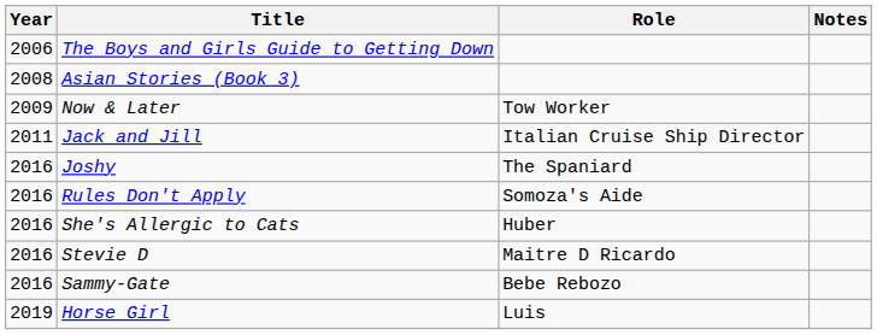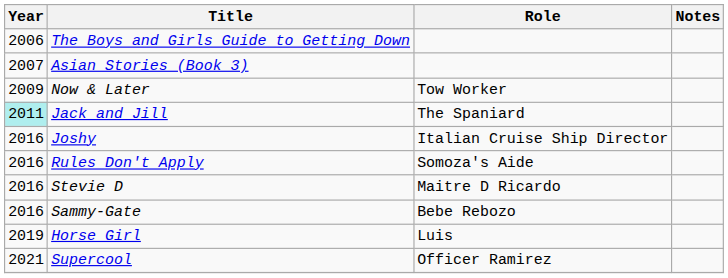 <table class="wikitable sortable">
 <tr>
 <th>Year</th>
 <th>Title</th>
 <th>Role</th>
 <th class="unsortable">Notes</th>
 </tr>
 <tr>
 <td>2006</td>
 <td><em><a href='#'>The Boys and Girls Guide to Getting Down</a></em></td>
 <td></td>
 <td></td>
 </tr>
 <tr>
-<td>2008</td>
+<td>2007</td>
 <td><em><a href='#'>Asian Stories (Book 3)</a></em></td>
 <td></td>
 <td></td>
 </tr>
 <tr>
 <td>2009</td>
 <td><em>Now & Later</em></td>
 <td>Tow Worker</td>
 <td></td>
 </tr>
 <tr>
-<td>2011</td>
+<td style="background: paleturquoise;">2011</td>
 <td><em><a href='#'>Jack and Jill</a></em></td>
-<td>Italian Cruise Ship Director</td>
+<td>The Spaniard</td>
 <td></td>
 </tr>
 <tr>
 <td>2016</td>
 <td><em><a href='#'>Joshy</a></em></td>
-<td>The Spaniard</td>
+<td>Italian Cruise Ship Director</td>
 <td></td>
 </tr>
 <tr>
 <td>2016</td>
 <td><em><a href='#'>Rules Don't Apply</a></em></td>
 <td>Somoza's Aide</td>
-<td></td>
-</tr>
-<tr>
-<td>2016</td>
-<td><em>She's Allergic to Cats</em></td>
-<td>Huber</td>
 <td></td>
 </tr>
 <tr>
 <td>2016</td>
 <td><em>Stevie D</em></td>
 <td>Maitre D Ricardo</td>
 <td></td>
 </tr>
 <tr>
 <td>2016</td>
 <td><em>Sammy-Gate</em></td>
 <td>Bebe Rebozo</td>
 <td></td>
 </tr>
 <tr>
 <td>2019</td>
 <td><em><a href='#'>Horse Girl</a></em></td>
 <td>Luis</td>
 <td></td>
 </tr>
 <tr>
+<td>2021</td>
+<td><em><a href='#'>Supercool</a></em></td>
+<td>Officer Ramirez</td>
+<td></td>
+</tr>
+<tr>
 </tr>
 </table>
